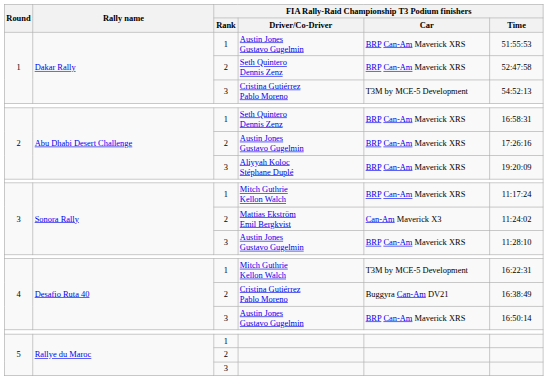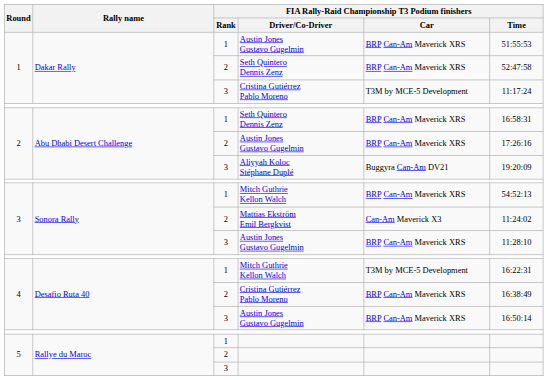 <table class="wikitable" style="font-size:85%;">
 <tr>
 <th rowspan=2>Round</th>
 <th style="width:22em" rowspan=2>Rally name</th>
 <th colspan=4>FIA Rally-Raid Championship T3 Podium finishers</th>
 </tr>
 <tr>
 <th>Rank</th>
 <th style="width:15em">Driver/Co-Driver</th>
 <th style="width:15em">Car</th>
 <th style="width:6em">Time</th>
 </tr>
 <tr>
 <td rowspan=3 align=center>1</td>
 <td rowspan=3> <a href='#'>Dakar Rally</a></td>
 <td align=center>1</td>
 <td> <a href='#'>Austin Jones</a><br> <a href='#'>Gustavo Gugelmin</a></td>
 <td><a href='#'>BRP</a> <a href='#'>Can-Am</a> Maverick XRS</td>
 <td align=center>51:55:53</td>
 </tr>
 <tr>
 <td align=center>2</td>
 <td> <a href='#'>Seth Quintero</a><br> <a href='#'>Dennis Zenz</a></td>
 <td><a href='#'>BRP</a> <a href='#'>Can-Am</a> Maverick XRS</td>
 <td align=center>52:47:58</td>
 </tr>
 <tr>
 <td align=center>3</td>
 <td> <a href='#'>Cristina Gutiérrez</a><br> <a href='#'>Pablo Moreno</a></td>
 <td>T3M by MCE-5 Development</td>
-<td align=center>54:52:13</td>
+<td align=center>11:17:24</td>
 </tr>
 <tr style="background:white;">
 <td colspan=6></td>
 </tr>
 <tr>
 <td rowspan=3 align=center>2</td>
 <td rowspan=3> <a href='#'>Abu Dhabi Desert Challenge</a></td>
 <td align=center>1</td>
 <td> <a href='#'>Seth Quintero</a><br> <a href='#'>Dennis Zenz</a></td>
 <td><a href='#'>BRP</a> <a href='#'>Can-Am</a> Maverick XRS</td>
 <td align=center>16:58:31</td>
 </tr>
 <tr>
 <td align=center>2</td>
 <td> <a href='#'>Austin Jones</a><br> <a href='#'>Gustavo Gugelmin</a></td>
 <td><a href='#'>BRP</a> <a href='#'>Can-Am</a> Maverick XRS</td>
 <td align=center>17:26:16</td>
 </tr>
 <tr>
 <td align=center>3</td>
 <td> <a href='#'>Aliyyah Koloc</a><br> <a href='#'>Stéphane Duplé</a></td>
-<td><a href='#'>BRP</a> <a href='#'>Can-Am</a> Maverick XRS</td>
+<td>Buggyra <a href='#'>Can-Am</a> DV21</td>
 <td align=center>19:20:09</td>
 </tr>
 <tr style="background:white;">
 <td colspan=6></td>
 </tr>
 <tr>
 <td rowspan=3 align=center>3</td>
 <td rowspan=3> <a href='#'>Sonora Rally</a></td>
 <td align=center>1</td>
 <td> <a href='#'>Mitch Guthrie</a><br> <a href='#'>Kellon Walch</a></td>
 <td><a href='#'>BRP</a> <a href='#'>Can-Am</a> Maverick XRS</td>
-<td align=center>11:17:24</td>
+<td align=center>54:52:13</td>
 </tr>
 <tr>
 <td align=center>2</td>
 <td> <a href='#'>Mattias Ekström</a><br> <a href='#'>Emil Bergkvist</a></td>
 <td><a href='#'>Can-Am</a> Maverick X3</td>
 <td align=center>11:24:02</td>
 </tr>
 <tr>
 <td align=center>3</td>
 <td> <a href='#'>Austin Jones</a><br> <a href='#'>Gustavo Gugelmin</a></td>
 <td><a href='#'>BRP</a> <a href='#'>Can-Am</a> Maverick XRS</td>
 <td align=center>11:28:10</td>
 </tr>
 <tr style="background:white;">
 <td colspan=6></td>
 </tr>
 <tr>
 <td rowspan="3" align="center">4</td>
 <td rowspan="3"> <a href='#'>Desafio Ruta 40</a></td>
 <td align=center>1</td>
 <td> <a href='#'>Mitch Guthrie</a><br> <a href='#'>Kellon Walch</a></td>
 <td>T3M by MCE-5 Development</td>
 <td align=center>16:22:31</td>
 </tr>
 <tr>
 <td align=center>2</td>
 <td> <a href='#'>Cristina Gutiérrez</a><br> <a href='#'>Pablo Moreno</a></td>
-<td>Buggyra <a href='#'>Can-Am</a> DV21</td>
+<td><a href='#'>BRP</a> <a href='#'>Can-Am</a> Maverick XRS</td>
 <td align=center>16:38:49</td>
 </tr>
 <tr>
 <td align=center>3</td>
 <td> <a href='#'>Austin Jones</a><br> <a href='#'>Gustavo Gugelmin</a></td>
 <td><a href='#'>BRP</a> <a href='#'>Can-Am</a> Maverick XRS</td>
 <td align=center>16:50:14</td>
 </tr>
 <tr style="background:white;">
 <td colspan=6></td>
 </tr>
 <tr>
 <td rowspan="3" align="center">5</td>
 <td rowspan="3"> <a href='#'>Rallye du Maroc</a></td>
 <td align=center>1</td>
 <td></td>
 <td></td>
 <td align=center></td>
 </tr>
 <tr>
 <td align=center>2</td>
 <td></td>
 <td></td>
 <td align=center></td>
 </tr>
 <tr>
 <td align=center>3</td>
 <td></td>
 <td></td>
 <td align=center></td>
 </tr>
 </table>
